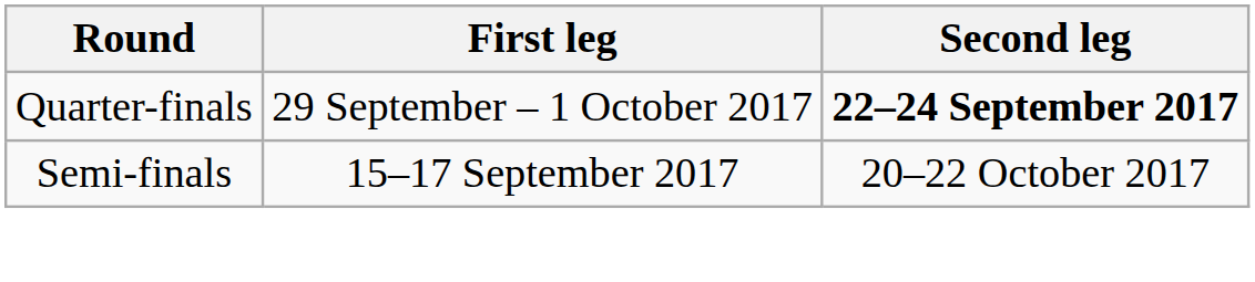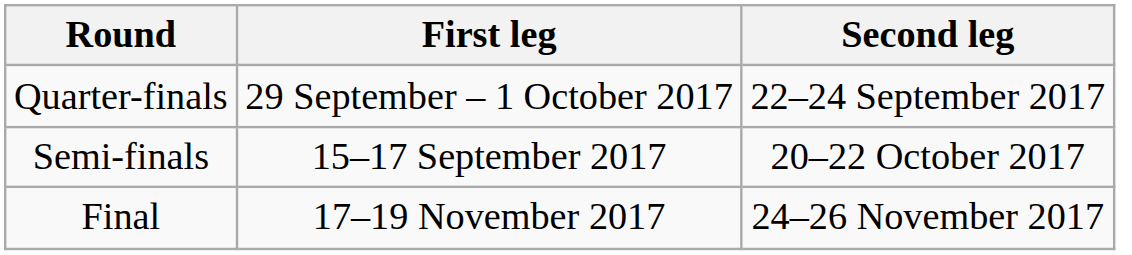 <table class="wikitable" style="text-align:center">
 <tr>
 <th>Round</th>
 <th>First leg</th>
 <th>Second leg</th>
 </tr>
 <tr>
 <td>Quarter-finals</td>
 <td>29 September – 1 October 2017</td>
-<td><strong>22–24 September 2017</strong></td>
+<td>22–24 September 2017</td>
 </tr>
 <tr>
 <td>Semi-finals</td>
 <td>15–17 September 2017</td>
 <td>20–22 October 2017</td>
 </tr>
+<tr>
+<td>Final</td>
+<td>17–19 November 2017</td>
+<td>24–26 November 2017</td>
+</tr>
 </table>
